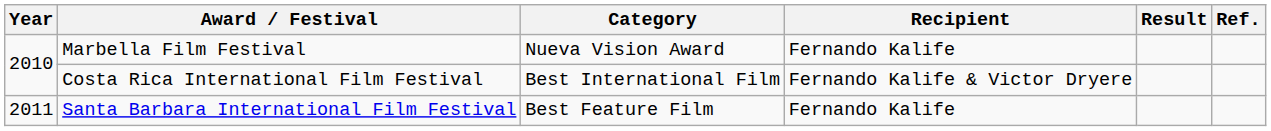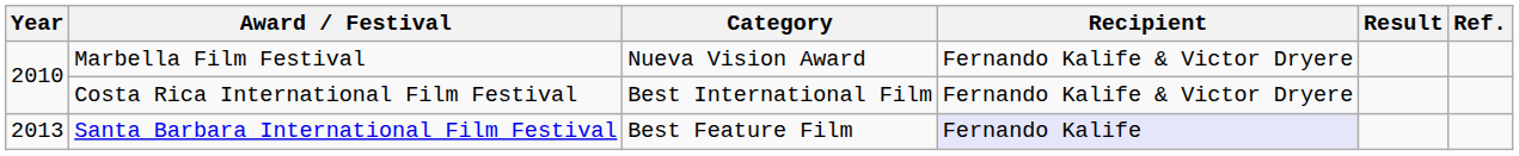 <table class="wikitable">
 <tr>
 <th>Year</th>
 <th>Award / Festival</th>
 <th>Category</th>
 <th>Recipient</th>
 <th>Result</th>
 <th>Ref.</th>
 </tr>
 <tr>
 <td rowspan="2">2010</td>
 <td>Marbella Film Festival</td>
 <td>Nueva Vision Award</td>
-<td>Fernando Kalife</td>
+<td>Fernando Kalife & Victor Dryere</td>
 <td></td>
 <td></td>
 </tr>
 <tr>
 <td>Costa Rica International Film Festival</td>
 <td>Best International Film</td>
 <td>Fernando Kalife & Victor Dryere</td>
 <td></td>
 <td></td>
 </tr>
 <tr>
-<td>2011</td>
+<td>2013</td>
 <td><a href='#'>Santa Barbara International Film Festival</a></td>
 <td>Best Feature Film</td>
-<td>Fernando Kalife</td>
+<td style="background: lavender;">Fernando Kalife</td>
 <td></td>
 <td></td>
 </tr>
 </table>
